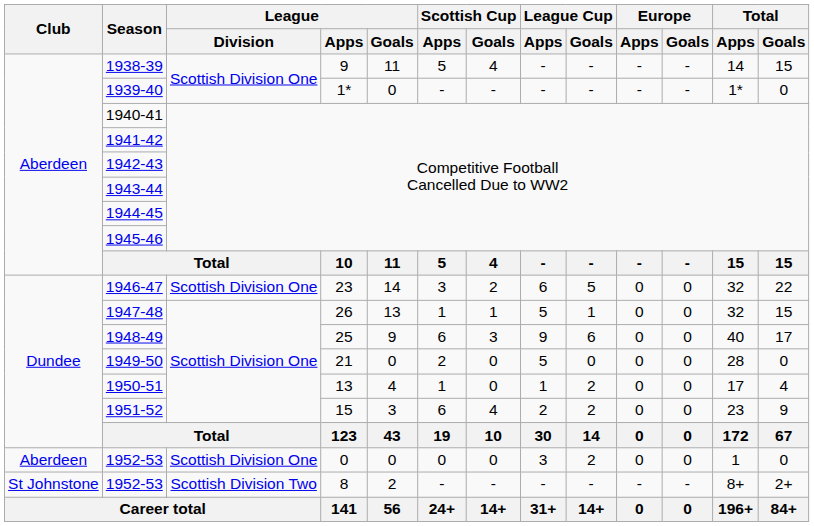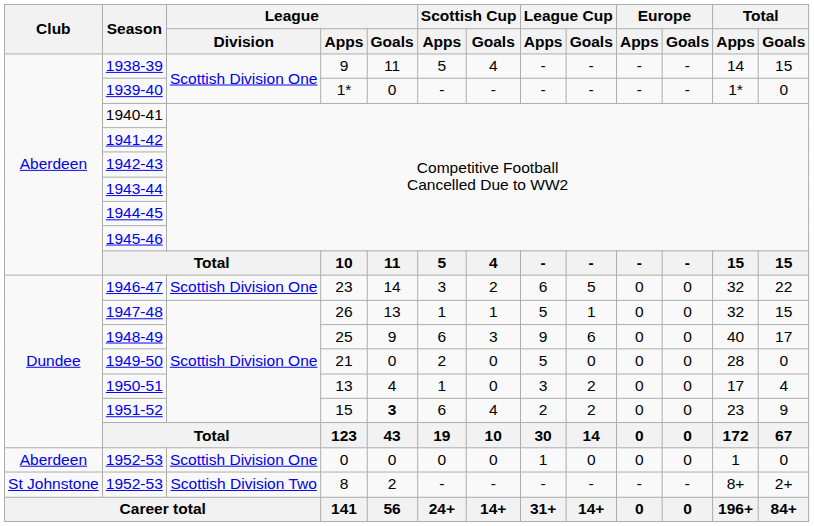 <table class="wikitable" style="text-align:center">
 <tr>
 <th rowspan="2">Club</th>
 <th rowspan="2">Season</th>
 <th colspan="3">League</th>
 <th colspan="2">Scottish Cup</th>
 <th colspan="2">League Cup</th>
 <th colspan="2">Europe</th>
 <th colspan="2">Total</th>
 </tr>
 <tr>
 <th>Division</th>
 <th>Apps</th>
 <th>Goals</th>
 <th>Apps</th>
 <th>Goals</th>
 <th>Apps</th>
 <th>Goals</th>
 <th>Apps</th>
 <th>Goals</th>
 <th>Apps</th>
 <th>Goals</th>
 </tr>
 <tr>
 <td rowspan="9"><a href='#'>Aberdeen</a></td>
 <td><a href='#'>1938-39</a></td>
 <td rowspan="2"><a href='#'>Scottish Division One</a></td>
 <td>9</td>
 <td>11</td>
 <td>5</td>
 <td>4</td>
 <td>-</td>
 <td>-</td>
 <td>-</td>
 <td>-</td>
 <td>14</td>
 <td>15</td>
 </tr>
 <tr>
 <td><a href='#'>1939-40</a></td>
 <td>1*</td>
 <td>0</td>
 <td>-</td>
 <td>-</td>
 <td>-</td>
 <td>-</td>
 <td>-</td>
 <td>-</td>
 <td>1*</td>
 <td>0</td>
 </tr>
 <tr>
 <td>1940-41</td>
 <td colspan="11" rowspan="6">Competitive Football<br>Cancelled Due to WW2</td>
 </tr>
 <tr>
 <td><a href='#'>1941-42</a></td>
 </tr>
 <tr>
 <td><a href='#'>1942-43</a></td>
 </tr>
 <tr>
 <td><a href='#'>1943-44</a></td>
 </tr>
 <tr>
 <td><a href='#'>1944-45</a></td>
 </tr>
 <tr>
 <td><a href='#'>1945-46</a></td>
 </tr>
 <tr>
 <th colspan="2">Total</th>
 <th>10</th>
 <th>11</th>
 <th>5</th>
 <th>4</th>
 <th>-</th>
 <th>-</th>
 <th>-</th>
 <th>-</th>
 <th>15</th>
 <th>15</th>
 </tr>
 <tr>
 <td rowspan="7"><a href='#'>Dundee</a></td>
 <td><a href='#'>1946-47</a></td>
 <td><a href='#'>Scottish Division One</a></td>
 <td>23</td>
 <td>14</td>
 <td>3</td>
 <td>2</td>
 <td>6</td>
 <td>5</td>
 <td>0</td>
 <td>0</td>
 <td>32</td>
 <td>22</td>
 </tr>
 <tr>
 <td><a href='#'>1947-48</a></td>
 <td rowspan="5"><a href='#'>Scottish Division One</a></td>
 <td>26</td>
 <td>13</td>
 <td>1</td>
 <td>1</td>
 <td>5</td>
 <td>1</td>
 <td>0</td>
 <td>0</td>
 <td>32</td>
 <td>15</td>
 </tr>
 <tr>
 <td><a href='#'>1948-49</a></td>
 <td>25</td>
 <td>9</td>
 <td>6</td>
 <td>3</td>
 <td>9</td>
 <td>6</td>
 <td>0</td>
 <td>0</td>
 <td>40</td>
 <td>17</td>
 </tr>
 <tr>
 <td><a href='#'>1949-50</a></td>
 <td>21</td>
 <td>0</td>
 <td>2</td>
 <td>0</td>
 <td>5</td>
 <td>0</td>
 <td>0</td>
 <td>0</td>
 <td>28</td>
 <td>0</td>
 </tr>
 <tr>
 <td><a href='#'>1950-51</a></td>
 <td>13</td>
 <td>4</td>
 <td>1</td>
 <td>0</td>
-<td>1</td>
+<td>3</td>
 <td>2</td>
 <td>0</td>
 <td>0</td>
 <td>17</td>
 <td>4</td>
 </tr>
 <tr>
 <td><a href='#'>1951-52</a></td>
 <td>15</td>
-<td>3</td>
+<td><strong>3</strong></td>
 <td>6</td>
 <td>4</td>
 <td>2</td>
 <td>2</td>
 <td>0</td>
 <td>0</td>
 <td>23</td>
 <td>9</td>
 </tr>
 <tr>
 <th colspan="2">Total</th>
 <th>123</th>
 <th>43</th>
 <th>19</th>
 <th>10</th>
 <th>30</th>
 <th>14</th>
 <th>0</th>
 <th>0</th>
 <th>172</th>
 <th>67</th>
 </tr>
 <tr>
 <td><a href='#'>Aberdeen</a></td>
 <td><a href='#'>1952-53</a></td>
 <td><a href='#'>Scottish Division One</a></td>
 <td>0</td>
 <td>0</td>
 <td>0</td>
 <td>0</td>
-<td>3</td>
-<td>2</td>
+<td>1</td>
+<td>0</td>
 <td>0</td>
 <td>0</td>
 <td>1</td>
 <td>0</td>
 </tr>
 <tr>
 <td><a href='#'>St Johnstone</a></td>
 <td><a href='#'>1952-53</a></td>
 <td><a href='#'>Scottish Division Two</a></td>
 <td>8</td>
 <td>2</td>
 <td>-</td>
 <td>-</td>
 <td>-</td>
 <td>-</td>
 <td>-</td>
 <td>-</td>
 <td>8+</td>
 <td>2+</td>
 </tr>
 <tr>
 <th colspan="3">Career total</th>
 <th>141</th>
 <th>56</th>
 <th>24+</th>
 <th>14+</th>
 <th>31+</th>
 <th>14+</th>
 <th>0</th>
 <th>0</th>
 <th>196+</th>
 <th>84+</th>
 </tr>
 </table>
